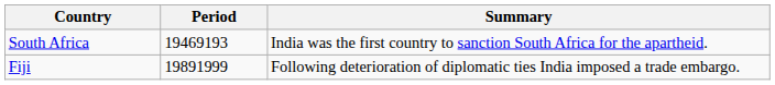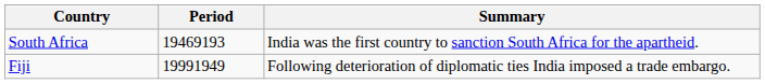 <table class="wikitable">
 <tr>
 <th scope=col width="150px">Country</th>
 <th scope=col width="100px">Period</th>
 <th scope=col width="500px">Summary</th>
 </tr>
 <tr>
 <td> <a href='#'>South Africa</a></td>
 <td>19469193</td>
 <td>India was the first country to <a href='#'>sanction South Africa for the apartheid</a>.</td>
 </tr>
 <tr>
 <td> <a href='#'>Fiji</a></td>
-<td>19891999</td>
+<td>19991949</td>
 <td>Following deterioration of diplomatic ties India imposed a trade embargo.</td>
 </tr>
 </table>
